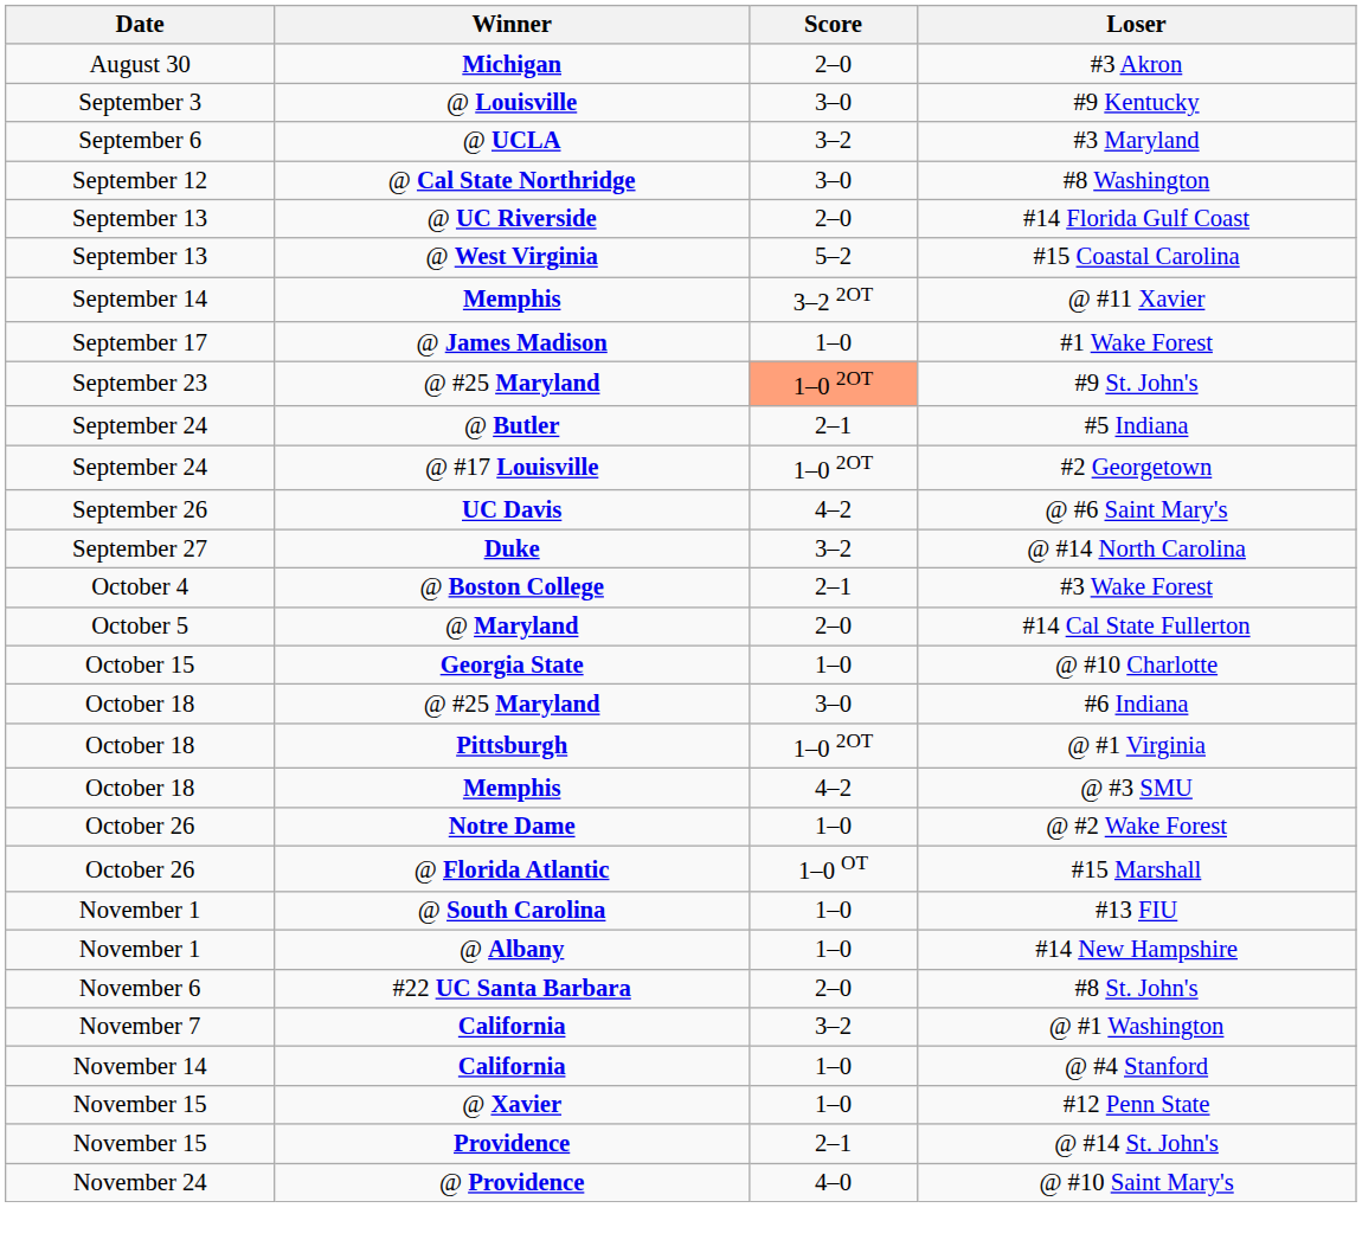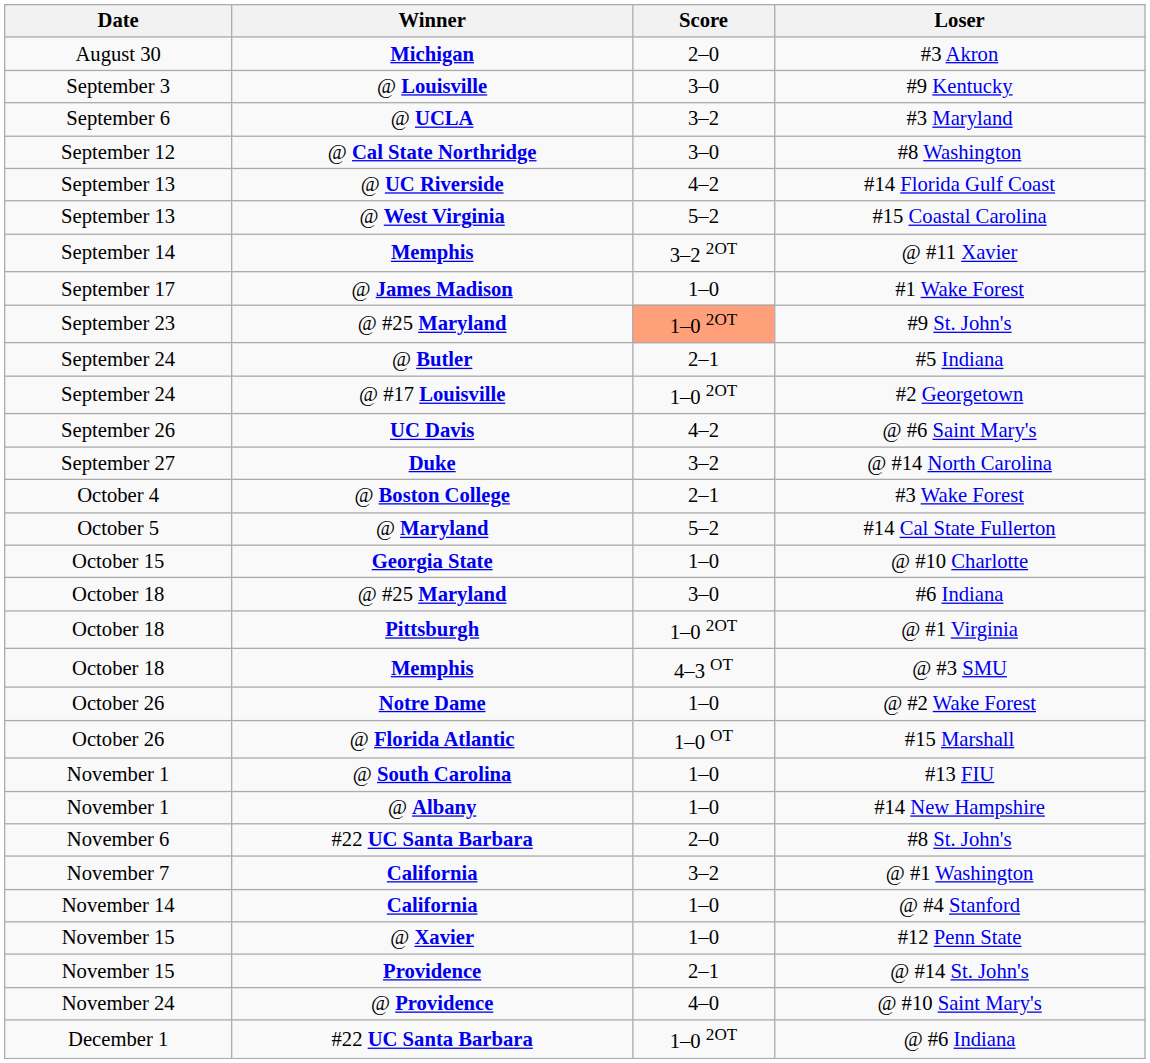 <table class="wikitable" style="text-align:center; font-size:100%; width:70%">
 <tr>
 <th>Date</th>
 <th>Winner</th>
 <th>Score</th>
 <th>Loser</th>
 </tr>
 <tr>
 <td>August 30</td>
 <td><strong><a href='#'>Michigan</a></strong></td>
 <td>2–0</td>
 <td>#3 <a href='#'>Akron</a></td>
 </tr>
 <tr>
 <td>September 3</td>
 <td>@ <strong><a href='#'>Louisville</a> </strong></td>
 <td>3–0</td>
 <td>#9 <a href='#'>Kentucky</a></td>
 </tr>
 <tr>
 <td>September 6</td>
 <td>@ <strong><a href='#'>UCLA</a></strong></td>
 <td>3–2</td>
 <td>#3 <a href='#'>Maryland</a></td>
 </tr>
 <tr>
 <td>September 12</td>
 <td>@ <strong><a href='#'>Cal State Northridge</a></strong></td>
 <td>3–0</td>
 <td>#8  <a href='#'>Washington</a></td>
 </tr>
 <tr>
 <td>September 13</td>
 <td>@ <strong><a href='#'>UC Riverside</a></strong></td>
-<td>2–0</td>
+<td>4–2</td>
 <td>#14 <a href='#'>Florida Gulf Coast</a></td>
 </tr>
 <tr>
 <td>September 13</td>
 <td>@ <strong><a href='#'>West Virginia</a></strong></td>
 <td>5–2</td>
 <td>#15 <a href='#'>Coastal Carolina</a></td>
 </tr>
 <tr>
 <td>September 14</td>
 <td><strong><a href='#'>Memphis</a></strong></td>
 <td>3–2 <sup>2OT</sup></td>
 <td>@ #11 <a href='#'>Xavier</a></td>
 </tr>
 <tr>
 <td>September 17</td>
 <td>@ <strong><a href='#'>James Madison</a></strong></td>
 <td>1–0</td>
 <td>#1 <a href='#'>Wake Forest</a></td>
 </tr>
 <tr>
 <td>September 23</td>
 <td>@ #25 <strong><a href='#'>Maryland</a></strong></td>
 <td style="background: lightsalmon;">1–0 <sup>2OT</sup></td>
 <td>#9 <a href='#'>St. John's</a></td>
 </tr>
 <tr>
 <td>September 24</td>
 <td>@ <strong><a href='#'>Butler</a></strong></td>
 <td>2–1</td>
 <td>#5 <a href='#'>Indiana</a></td>
 </tr>
 <tr>
 <td>September 24</td>
 <td>@ #17 <strong><a href='#'>Louisville</a></strong></td>
 <td>1–0 <sup>2OT</sup></td>
 <td>#2 <a href='#'>Georgetown</a></td>
 </tr>
 <tr>
 <td>September 26</td>
 <td><strong><a href='#'>UC Davis</a></strong></td>
 <td>4–2</td>
 <td>@ #6 <a href='#'>Saint Mary's</a></td>
 </tr>
 <tr>
 <td>September 27</td>
 <td><strong><a href='#'>Duke</a></strong></td>
 <td>3–2</td>
 <td>@ #14 <a href='#'>North Carolina</a></td>
 </tr>
 <tr>
 <td>October 4</td>
 <td>@ <strong><a href='#'>Boston College</a></strong></td>
 <td>2–1</td>
 <td>#3 <a href='#'>Wake Forest</a></td>
 </tr>
 <tr>
 <td>October 5</td>
 <td>@ <strong><a href='#'>Maryland</a></strong></td>
-<td>2–0</td>
+<td>5–2</td>
 <td>#14 <a href='#'>Cal State Fullerton</a></td>
 </tr>
 <tr>
 <td>October 15</td>
 <td><strong><a href='#'>Georgia State</a></strong></td>
 <td>1–0</td>
 <td>@ #10 <a href='#'>Charlotte</a></td>
 </tr>
 <tr>
 <td>October 18</td>
 <td>@ #25 <strong><a href='#'>Maryland</a></strong></td>
 <td>3–0</td>
 <td>#6 <a href='#'>Indiana</a></td>
 </tr>
 <tr>
 <td>October 18</td>
 <td><strong><a href='#'>Pittsburgh</a></strong></td>
 <td>1–0 <sup>2OT</sup></td>
 <td>@ #1 <a href='#'>Virginia</a></td>
 </tr>
 <tr>
 <td>October 18</td>
 <td><strong><a href='#'>Memphis</a></strong></td>
-<td>4–2</td>
+<td>4–3 <sup>OT</sup></td>
 <td>@ #3 <a href='#'>SMU</a></td>
 </tr>
 <tr>
 <td>October 26</td>
 <td><strong><a href='#'>Notre Dame</a></strong></td>
 <td>1–0</td>
 <td>@ #2  <a href='#'>Wake Forest</a></td>
 </tr>
 <tr>
 <td>October 26</td>
 <td>@ <strong><a href='#'>Florida Atlantic</a></strong></td>
 <td>1–0 <sup>OT</sup></td>
 <td>#15 <a href='#'>Marshall</a></td>
 </tr>
 <tr>
 <td>November 1</td>
 <td>@ <strong><a href='#'>South Carolina</a></strong></td>
 <td>1–0</td>
 <td>#13 <a href='#'>FIU</a></td>
 </tr>
 <tr>
 <td>November 1</td>
 <td>@ <strong><a href='#'>Albany</a></strong></td>
 <td>1–0</td>
 <td>#14 <a href='#'>New Hampshire</a></td>
 </tr>
 <tr>
 <td>November 6</td>
 <td>#22 <strong><a href='#'>UC Santa Barbara</a></strong></td>
 <td>2–0</td>
 <td>#8 <a href='#'>St. John's</a></td>
 </tr>
 <tr>
 <td>November 7</td>
 <td><strong><a href='#'>California</a></strong></td>
 <td>3–2</td>
 <td>@ #1 <a href='#'>Washington</a></td>
 </tr>
 <tr>
 <td>November 14</td>
 <td><strong><a href='#'>California</a></strong></td>
 <td>1–0</td>
 <td>@ #4 <a href='#'>Stanford</a></td>
 </tr>
 <tr>
 <td>November 15</td>
 <td>@ <strong><a href='#'>Xavier</a></strong></td>
 <td>1–0</td>
 <td>#12 <a href='#'>Penn State</a></td>
 </tr>
 <tr>
 <td>November 15</td>
 <td><strong><a href='#'>Providence</a></strong></td>
 <td>2–1</td>
 <td>@ #14 <a href='#'>St. John's</a></td>
 </tr>
 <tr>
 <td>November 24</td>
 <td>@ <strong><a href='#'>Providence</a></strong></td>
 <td>4–0</td>
 <td>@ #10 <a href='#'>Saint Mary's</a></td>
 </tr>
+<tr>
+<td>December 1</td>
+<td>#22 <strong><a href='#'>UC Santa Barbara</a></strong></td>
+<td>1–0 <sup>2OT</sup></td>
+<td>@ #6 <a href='#'>Indiana</a></td>
+</tr>
 </table>
